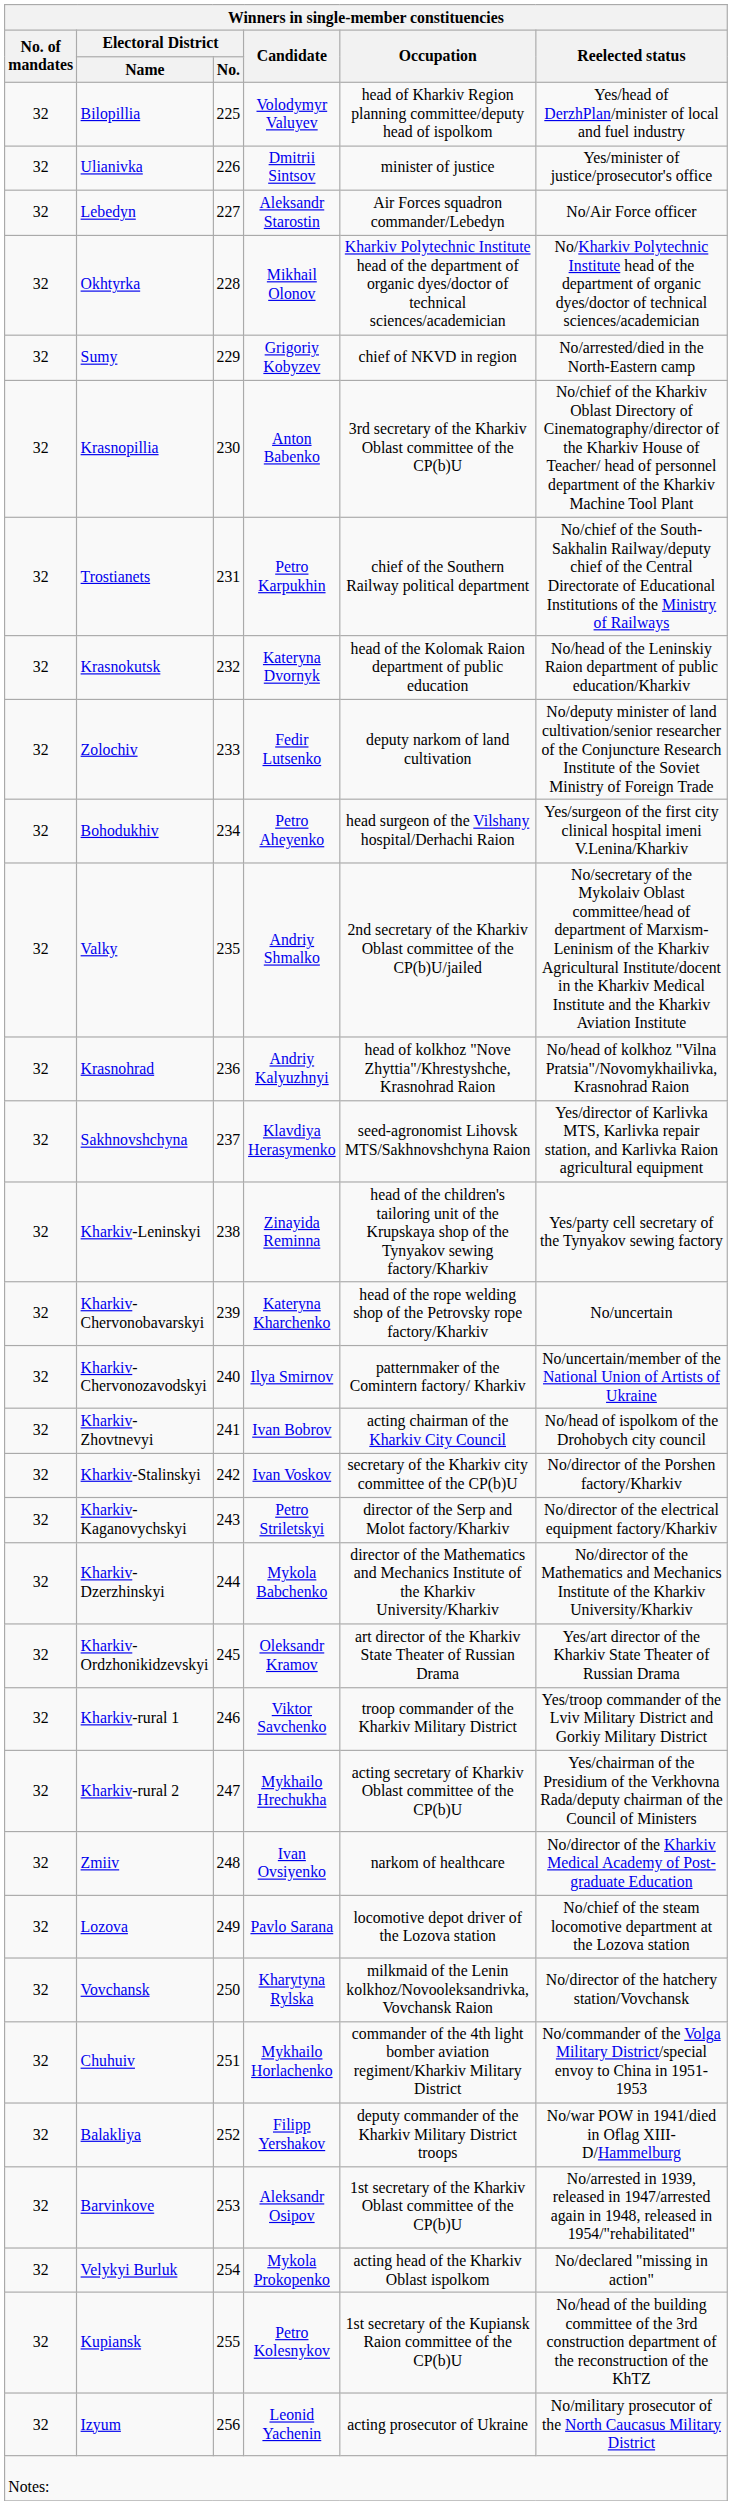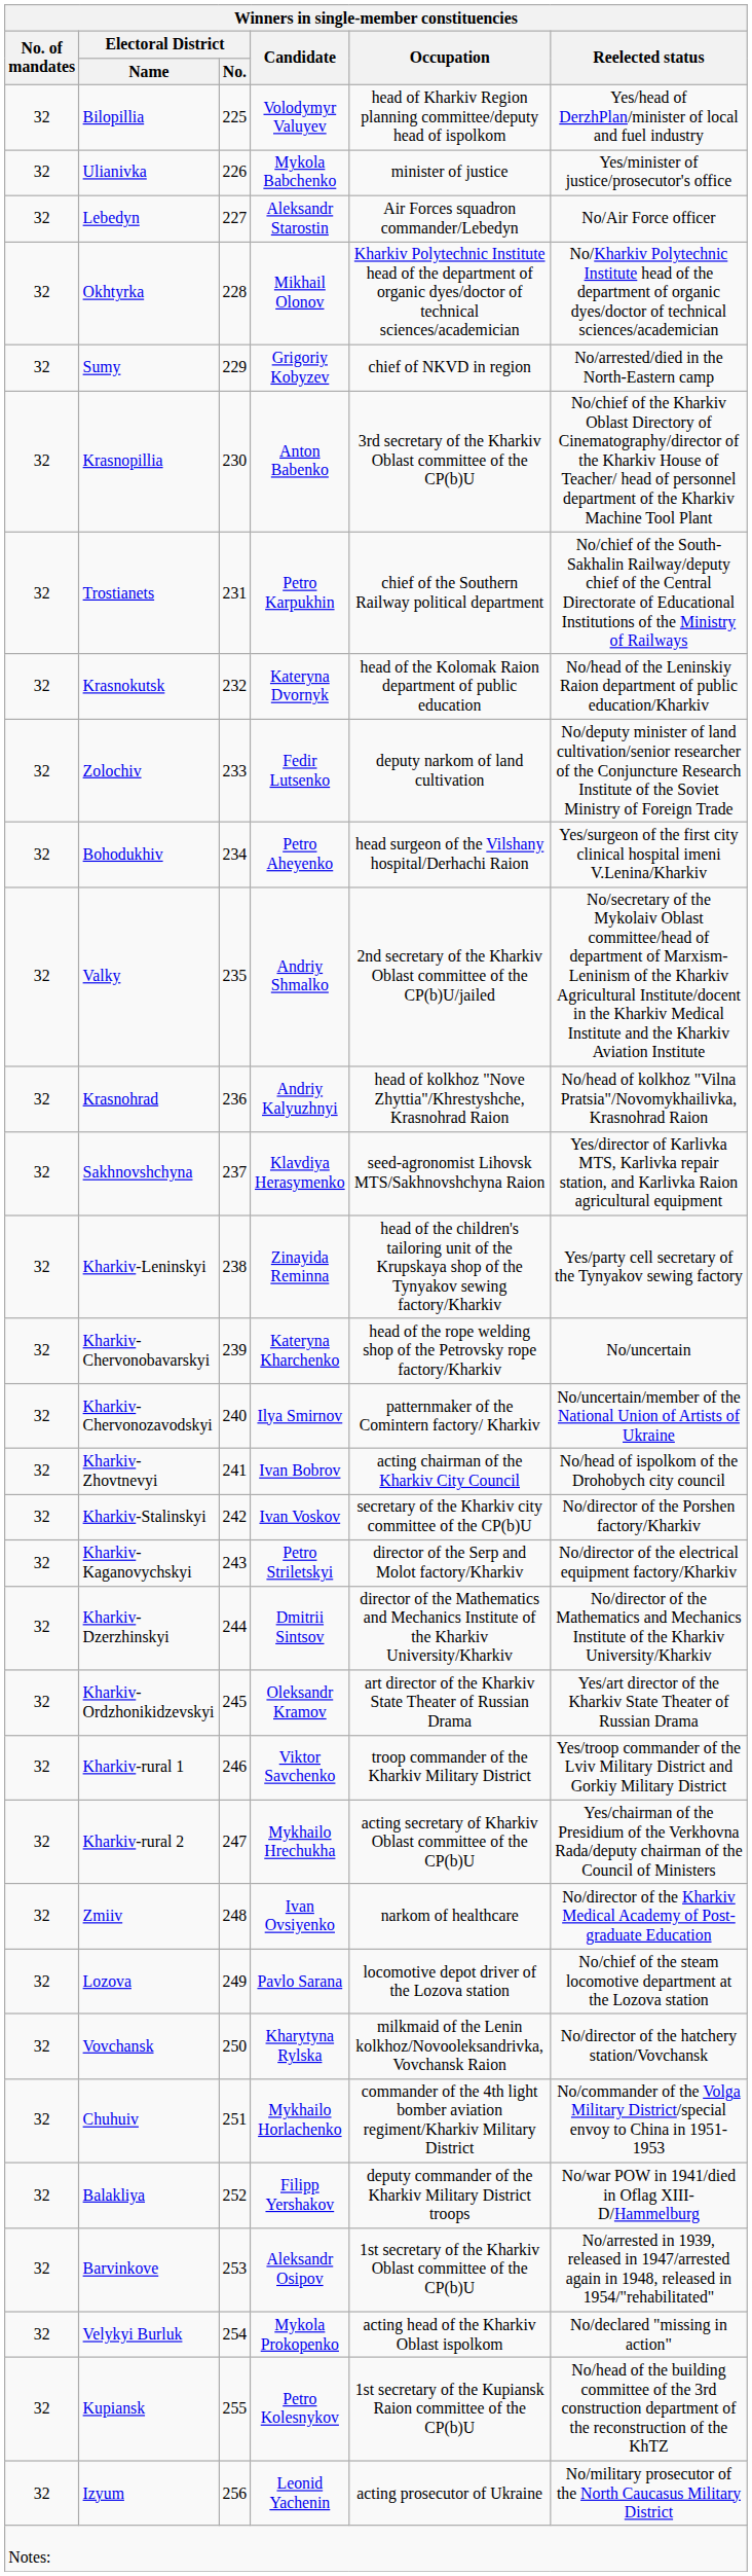 <table class="wikitable collapsible collapsed" style="width:100%; font-size:85%">
 <tr>
 <th colspan=6>Winners in single-member constituencies</th>
 </tr>
 <tr>
 <th rowspan=2 width=50>No. of mandates</th>
 <th colspan=2>Electoral District</th>
 <th rowspan=2>Candidate</th>
 <th rowspan=2>Occupation</th>
 <th rowspan=2>Reelected status</th>
 </tr>
 <tr>
 <th>Name</th>
 <th>No.</th>
 </tr>
 <tr>
 <td style="text-align: center">32</td>
 <td><a href='#'>Bilopillia</a></td>
 <td style="text-align: center">225</td>
 <td style="text-align: center"><a href='#'>Volodymyr Valuyev</a></td>
 <td style="text-align: center">head of Kharkiv Region planning committee/deputy head of ispolkom</td>
 <td style="text-align: center">Yes/head of <a href='#'>DerzhPlan</a>/minister of local and fuel industry</td>
 </tr>
 <tr>
 <td style="text-align: center">32</td>
 <td><a href='#'>Ulianivka</a></td>
 <td style="text-align: center">226</td>
-<td style="text-align: center"><a href='#'>Dmitrii Sintsov</a></td>
+<td style="text-align: center"><a href='#'>Mykola Babchenko</a></td>
 <td style="text-align: center">minister of justice</td>
 <td style="text-align: center">Yes/minister of justice/prosecutor's office</td>
 </tr>
 <tr>
 <td style="text-align: center">32</td>
 <td><a href='#'>Lebedyn</a></td>
 <td style="text-align: center">227</td>
 <td style="text-align: center"><a href='#'>Aleksandr Starostin</a></td>
 <td style="text-align: center">Air Forces squadron commander/Lebedyn</td>
 <td style="text-align: center">No/Air Force officer</td>
 </tr>
 <tr>
 <td style="text-align: center">32</td>
 <td><a href='#'>Okhtyrka</a></td>
 <td style="text-align: center">228</td>
 <td style="text-align: center"><a href='#'>Mikhail Olonov</a></td>
 <td style="text-align: center"><a href='#'>Kharkiv Polytechnic Institute</a> head of the department of organic dyes/doctor of technical sciences/academician</td>
 <td style="text-align: center">No/<a href='#'>Kharkiv Polytechnic Institute</a> head of the department of organic dyes/doctor of technical sciences/academician</td>
 </tr>
 <tr>
 <td style="text-align: center">32</td>
 <td><a href='#'>Sumy</a></td>
 <td style="text-align: center">229</td>
 <td style="text-align: center"><a href='#'>Grigoriy Kobyzev</a></td>
 <td style="text-align: center">chief of NKVD in region</td>
 <td style="text-align: center">No/arrested/died in the North-Eastern camp</td>
 </tr>
 <tr>
 <td style="text-align: center">32</td>
 <td><a href='#'>Krasnopillia</a></td>
 <td style="text-align: center">230</td>
 <td style="text-align: center"><a href='#'>Anton Babenko</a></td>
 <td style="text-align: center">3rd secretary of the Kharkiv Oblast committee of the CP(b)U</td>
 <td style="text-align: center">No/chief of the Kharkiv Oblast Directory of Cinematography/director of the Kharkiv House of Teacher/ head of personnel department of the Kharkiv Machine Tool Plant</td>
 </tr>
 <tr>
 <td style="text-align: center">32</td>
 <td><a href='#'>Trostianets</a></td>
 <td style="text-align: center">231</td>
 <td style="text-align: center"><a href='#'>Petro Karpukhin</a></td>
 <td style="text-align: center">chief of the Southern Railway political department</td>
 <td style="text-align: center">No/chief of the South-Sakhalin Railway/deputy chief of the Central Directorate of Educational Institutions of the <a href='#'>Ministry of Railways</a></td>
 </tr>
 <tr>
 <td style="text-align: center">32</td>
 <td><a href='#'>Krasnokutsk</a></td>
 <td style="text-align: center">232</td>
 <td style="text-align: center"><a href='#'>Kateryna Dvornyk</a></td>
 <td style="text-align: center">head of the Kolomak Raion department of public education</td>
 <td style="text-align: center">No/head of the Leninskiy Raion department of public education/Kharkiv</td>
 </tr>
 <tr>
 <td style="text-align: center">32</td>
 <td><a href='#'>Zolochiv</a></td>
 <td style="text-align: center">233</td>
 <td style="text-align: center"><a href='#'>Fedir Lutsenko</a></td>
 <td style="text-align: center">deputy narkom of land cultivation</td>
 <td style="text-align: center">No/deputy minister of land cultivation/senior researcher of the Conjuncture Research Institute of the Soviet Ministry of Foreign Trade</td>
 </tr>
 <tr>
 <td style="text-align: center">32</td>
 <td><a href='#'>Bohodukhiv</a></td>
 <td style="text-align: center">234</td>
 <td style="text-align: center"><a href='#'>Petro Aheyenko</a></td>
 <td style="text-align: center">head surgeon of the <a href='#'>Vilshany</a> hospital/Derhachi Raion</td>
 <td style="text-align: center">Yes/surgeon of the first city clinical hospital imeni V.Lenina/Kharkiv</td>
 </tr>
 <tr>
 <td style="text-align: center">32</td>
 <td><a href='#'>Valky</a></td>
 <td style="text-align: center">235</td>
 <td style="text-align: center"><a href='#'>Andriy Shmalko</a></td>
 <td style="text-align: center">2nd secretary of the Kharkiv Oblast committee of the CP(b)U/jailed</td>
 <td style="text-align: center">No/secretary of the Mykolaiv Oblast committee/head of department of Marxism-Leninism of the Kharkiv Agricultural Institute/docent in the Kharkiv Medical Institute and the Kharkiv Aviation Institute</td>
 </tr>
 <tr>
 <td style="text-align: center">32</td>
 <td><a href='#'>Krasnohrad</a></td>
 <td style="text-align: center">236</td>
 <td style="text-align: center"><a href='#'>Andriy Kalyuzhnyi</a></td>
 <td style="text-align: center">head of kolkhoz "Nove Zhyttia"/Khrestyshche, Krasnohrad Raion</td>
 <td style="text-align: center">No/head of kolkhoz "Vilna Pratsia"/Novomykhailivka, Krasnohrad Raion</td>
 </tr>
 <tr>
 <td style="text-align: center">32</td>
 <td><a href='#'>Sakhnovshchyna</a></td>
 <td style="text-align: center">237</td>
 <td style="text-align: center"><a href='#'>Klavdiya Herasymenko</a></td>
 <td style="text-align: center">seed-agronomist Lihovsk MTS/Sakhnovshchyna Raion</td>
 <td style="text-align: center">Yes/director of Karlivka MTS, Karlivka repair station, and Karlivka Raion agricultural equipment</td>
 </tr>
 <tr>
 <td style="text-align: center">32</td>
 <td><a href='#'>Kharkiv</a>-Leninskyi</td>
 <td style="text-align: center">238</td>
 <td style="text-align: center"><a href='#'>Zinayida Reminna</a></td>
 <td style="text-align: center">head of the children's tailoring unit of the Krupskaya shop of the Tynyakov sewing factory/Kharkiv</td>
 <td style="text-align: center">Yes/party cell secretary of the Tynyakov sewing factory</td>
 </tr>
 <tr>
 <td style="text-align: center">32</td>
 <td><a href='#'>Kharkiv</a>-Chervonobavarskyi</td>
 <td style="text-align: center">239</td>
 <td style="text-align: center"><a href='#'>Kateryna Kharchenko</a></td>
 <td style="text-align: center">head of the rope welding shop of the Petrovsky rope factory/Kharkiv</td>
 <td style="text-align: center">No/uncertain</td>
 </tr>
 <tr>
 <td style="text-align: center">32</td>
 <td><a href='#'>Kharkiv</a>-Chervonozavodskyi</td>
 <td style="text-align: center">240</td>
 <td style="text-align: center"><a href='#'>Ilya Smirnov</a></td>
 <td style="text-align: center">patternmaker of the Comintern factory/ Kharkiv</td>
 <td style="text-align: center">No/uncertain/member of the <a href='#'>National Union of Artists of Ukraine</a></td>
 </tr>
 <tr>
 <td style="text-align: center">32</td>
 <td><a href='#'>Kharkiv</a>-Zhovtnevyi</td>
 <td style="text-align: center">241</td>
 <td style="text-align: center"><a href='#'>Ivan Bobrov</a></td>
 <td style="text-align: center">acting chairman of the <a href='#'>Kharkiv City Council</a></td>
 <td style="text-align: center">No/head of ispolkom of the Drohobych city council</td>
 </tr>
 <tr>
 <td style="text-align: center">32</td>
 <td><a href='#'>Kharkiv</a>-Stalinskyi</td>
 <td style="text-align: center">242</td>
 <td style="text-align: center"><a href='#'>Ivan Voskov</a></td>
 <td style="text-align: center">secretary of the Kharkiv city committee of the CP(b)U</td>
 <td style="text-align: center">No/director of the Porshen factory/Kharkiv</td>
 </tr>
 <tr>
 <td style="text-align: center">32</td>
 <td><a href='#'>Kharkiv</a>-Kaganovychskyi</td>
 <td style="text-align: center">243</td>
 <td style="text-align: center"><a href='#'>Petro Striletskyi</a></td>
 <td style="text-align: center">director of the Serp and Molot factory/Kharkiv</td>
 <td style="text-align: center">No/director of the electrical equipment factory/Kharkiv</td>
 </tr>
 <tr>
 <td style="text-align: center">32</td>
 <td><a href='#'>Kharkiv</a>-Dzerzhinskyi</td>
 <td style="text-align: center">244</td>
-<td style="text-align: center"><a href='#'>Mykola Babchenko</a></td>
+<td style="text-align: center"><a href='#'>Dmitrii Sintsov</a></td>
 <td style="text-align: center">director of the Mathematics and Mechanics Institute of the Kharkiv University/Kharkiv</td>
 <td style="text-align: center">No/director of the Mathematics and Mechanics Institute of the Kharkiv University/Kharkiv</td>
 </tr>
 <tr>
 <td style="text-align: center">32</td>
 <td><a href='#'>Kharkiv</a>-Ordzhonikidzevskyi</td>
 <td style="text-align: center">245</td>
 <td style="text-align: center"><a href='#'>Oleksandr Kramov</a></td>
 <td style="text-align: center">art director of the Kharkiv State Theater of Russian Drama</td>
 <td style="text-align: center">Yes/art director of the Kharkiv State Theater of Russian Drama</td>
 </tr>
 <tr>
 <td style="text-align: center">32</td>
 <td><a href='#'>Kharkiv</a>-rural 1</td>
 <td style="text-align: center">246</td>
 <td style="text-align: center"><a href='#'>Viktor Savchenko</a></td>
 <td style="text-align: center">troop commander of the Kharkiv Military District</td>
 <td style="text-align: center">Yes/troop commander of the Lviv Military District and Gorkiy Military District</td>
 </tr>
 <tr>
 <td style="text-align: center">32</td>
 <td><a href='#'>Kharkiv</a>-rural 2</td>
 <td style="text-align: center">247</td>
 <td style="text-align: center"><a href='#'>Mykhailo Hrechukha</a></td>
 <td style="text-align: center">acting secretary of Kharkiv Oblast committee of the CP(b)U</td>
 <td style="text-align: center">Yes/chairman of the Presidium of the Verkhovna Rada/deputy chairman of the Council of Ministers</td>
 </tr>
 <tr>
 <td style="text-align: center">32</td>
 <td><a href='#'>Zmiiv</a></td>
 <td style="text-align: center">248</td>
 <td style="text-align: center"><a href='#'>Ivan Ovsiyenko</a></td>
 <td style="text-align: center">narkom of healthcare</td>
 <td style="text-align: center">No/director of the <a href='#'>Kharkiv Medical Academy of Post-graduate Education</a></td>
 </tr>
 <tr>
 <td style="text-align: center">32</td>
 <td><a href='#'>Lozova</a></td>
 <td style="text-align: center">249</td>
 <td style="text-align: center"><a href='#'>Pavlo Sarana</a></td>
 <td style="text-align: center">locomotive depot driver of the Lozova station</td>
 <td style="text-align: center">No/chief of the steam locomotive department at the Lozova station</td>
 </tr>
 <tr>
 <td style="text-align: center">32</td>
 <td><a href='#'>Vovchansk</a></td>
 <td style="text-align: center">250</td>
 <td style="text-align: center"><a href='#'>Kharytyna Rylska</a></td>
 <td style="text-align: center">milkmaid of the Lenin kolkhoz/Novooleksandrivka, Vovchansk Raion</td>
 <td style="text-align: center">No/director of the hatchery station/Vovchansk</td>
 </tr>
 <tr>
 <td style="text-align: center">32</td>
 <td><a href='#'>Chuhuiv</a></td>
 <td style="text-align: center">251</td>
 <td style="text-align: center"><a href='#'>Mykhailo Horlachenko</a></td>
 <td style="text-align: center">commander of the 4th light bomber aviation regiment/Kharkiv Military District</td>
 <td style="text-align: center">No/commander of the <a href='#'>Volga Military District</a>/special envoy to China in 1951-1953</td>
 </tr>
 <tr>
 <td style="text-align: center">32</td>
 <td><a href='#'>Balakliya</a></td>
 <td style="text-align: center">252</td>
 <td style="text-align: center"><a href='#'>Filipp Yershakov</a></td>
 <td style="text-align: center">deputy commander of the Kharkiv Military District troops</td>
 <td style="text-align: center">No/war POW in 1941/died in Oflag XIII-D/<a href='#'>Hammelburg</a></td>
 </tr>
 <tr>
 <td style="text-align: center">32</td>
 <td><a href='#'>Barvinkove</a></td>
 <td style="text-align: center">253</td>
 <td style="text-align: center"><a href='#'>Aleksandr Osipov</a></td>
 <td style="text-align: center">1st secretary of the Kharkiv Oblast committee of the CP(b)U</td>
 <td style="text-align: center">No/arrested in 1939, released in 1947/arrested again in 1948, released in 1954/"rehabilitated"</td>
 </tr>
 <tr>
 <td style="text-align: center">32</td>
 <td><a href='#'>Velykyi Burluk</a></td>
 <td style="text-align: center">254</td>
 <td style="text-align: center"><a href='#'>Mykola Prokopenko</a></td>
 <td style="text-align: center">acting head of the Kharkiv Oblast ispolkom</td>
 <td style="text-align: center">No/declared "missing in action"</td>
 </tr>
 <tr>
 <td style="text-align: center">32</td>
 <td><a href='#'>Kupiansk</a></td>
 <td style="text-align: center">255</td>
 <td style="text-align: center"><a href='#'>Petro Kolesnykov</a></td>
 <td style="text-align: center">1st secretary of the Kupiansk Raion committee of the CP(b)U</td>
 <td style="text-align: center">No/head of the building committee of the 3rd construction department of the reconstruction of the KhTZ</td>
 </tr>
 <tr>
 <td style="text-align: center">32</td>
 <td><a href='#'>Izyum</a></td>
 <td style="text-align: center">256</td>
 <td style="text-align: center"><a href='#'>Leonid Yachenin</a></td>
 <td style="text-align: center">acting prosecutor of Ukraine</td>
 <td style="text-align: center">No/military prosecutor of the <a href='#'>North Caucasus Military District</a></td>
 </tr>
 <tr>
 <td colspan=9 align=left><br>Notes:</td>
 </tr>
 </table>
